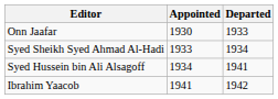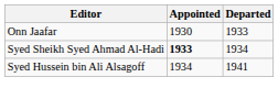 <table class="wikitable">
 <tr>
 <th>Editor</th>
 <th>Appointed</th>
 <th>Departed</th>
 </tr>
 <tr>
 <td>Onn Jaafar</td>
 <td>1930</td>
 <td>1933</td>
 </tr>
 <tr>
 <td>Syed Sheikh Syed Ahmad Al-Hadi</td>
-<td>1933</td>
+<td><strong>1933</strong></td>
 <td>1934</td>
 </tr>
 <tr>
 <td>Syed Hussein bin Ali Alsagoff</td>
 <td>1934</td>
 <td>1941</td>
 </tr>
-<tr>
-<td>Ibrahim Yaacob</td>
-<td>1941</td>
-<td>1942</td>
-</tr>
 </table>
